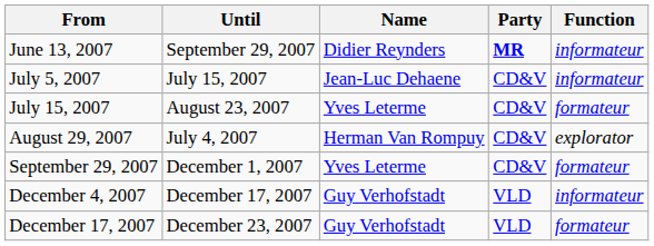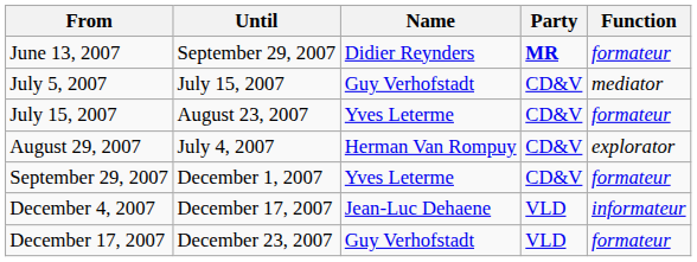 <table class="wikitable">
 <tr>
 <th>From</th>
 <th>Until</th>
 <th>Name</th>
 <th>Party</th>
 <th>Function</th>
 </tr>
 <tr>
 <td>June 13, 2007</td>
 <td>September 29, 2007</td>
 <td><a href='#'>Didier Reynders</a></td>
 <td><strong><a href='#'>MR</a></strong></td>
-<td><em><a href='#'>informateur</a></em></td>
+<td><em><a href='#'>formateur</a></em></td>
 </tr>
 <tr>
 <td>July 5, 2007</td>
 <td>July 15, 2007</td>
-<td><a href='#'>Jean-Luc Dehaene</a></td>
+<td><a href='#'>Guy Verhofstadt</a></td>
 <td><a href='#'>CD&V</a></td>
-<td><em><a href='#'>informateur</a></em></td>
+<td><em>mediator</em></td>
 </tr>
 <tr>
 <td>July 15, 2007</td>
 <td>August 23, 2007</td>
 <td><a href='#'>Yves Leterme</a></td>
 <td><a href='#'>CD&V</a></td>
 <td><em><a href='#'>formateur</a></em></td>
 </tr>
 <tr>
 <td>August 29, 2007</td>
 <td>July 4, 2007</td>
 <td><a href='#'>Herman Van Rompuy</a></td>
 <td><a href='#'>CD&V</a></td>
 <td><em>explorator</em></td>
 </tr>
 <tr>
 <td>September 29, 2007</td>
 <td>December 1, 2007</td>
 <td><a href='#'>Yves Leterme</a></td>
 <td><a href='#'>CD&V</a></td>
 <td><em><a href='#'>formateur</a></em></td>
 </tr>
 <tr>
 <td>December 4, 2007</td>
 <td>December 17, 2007</td>
-<td><a href='#'>Guy Verhofstadt</a></td>
+<td><a href='#'>Jean-Luc Dehaene</a></td>
 <td><a href='#'>VLD</a></td>
 <td><em><a href='#'>informateur</a></em></td>
 </tr>
 <tr>
 <td>December 17, 2007</td>
 <td>December 23, 2007</td>
 <td><a href='#'>Guy Verhofstadt</a></td>
 <td><a href='#'>VLD</a></td>
 <td><em><a href='#'>formateur</a></em></td>
 </tr>
 </table>
